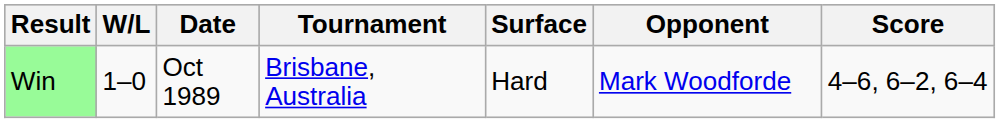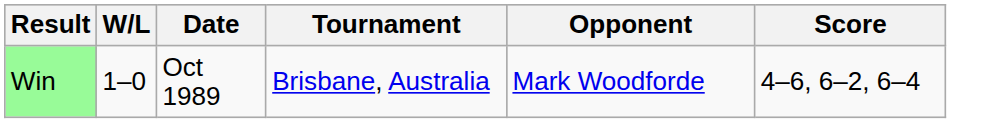 <table class="sortable wikitable">
 <tr>
 <th>Result</th>
 <th style="width:25px">W/L</th>
 <th style="width:60px">Date</th>
 <th style="width:140px">Tournament</th>
-<th style="width:50px">Surface</th>
 <th style="width:145px">Opponent</th>
 <th style="width:110px" class="unsortable">Score</th>
 </tr>
 <tr>
 <td style="background:#98fb98;">Win</td>
 <td>1–0</td>
 <td>Oct 1989</td>
 <td><a href='#'>Brisbane</a>, <a href='#'>Australia</a></td>
-<td>Hard</td>
 <td> <a href='#'>Mark Woodforde</a></td>
 <td>4–6, 6–2, 6–4</td>
 </tr>
 </table>
